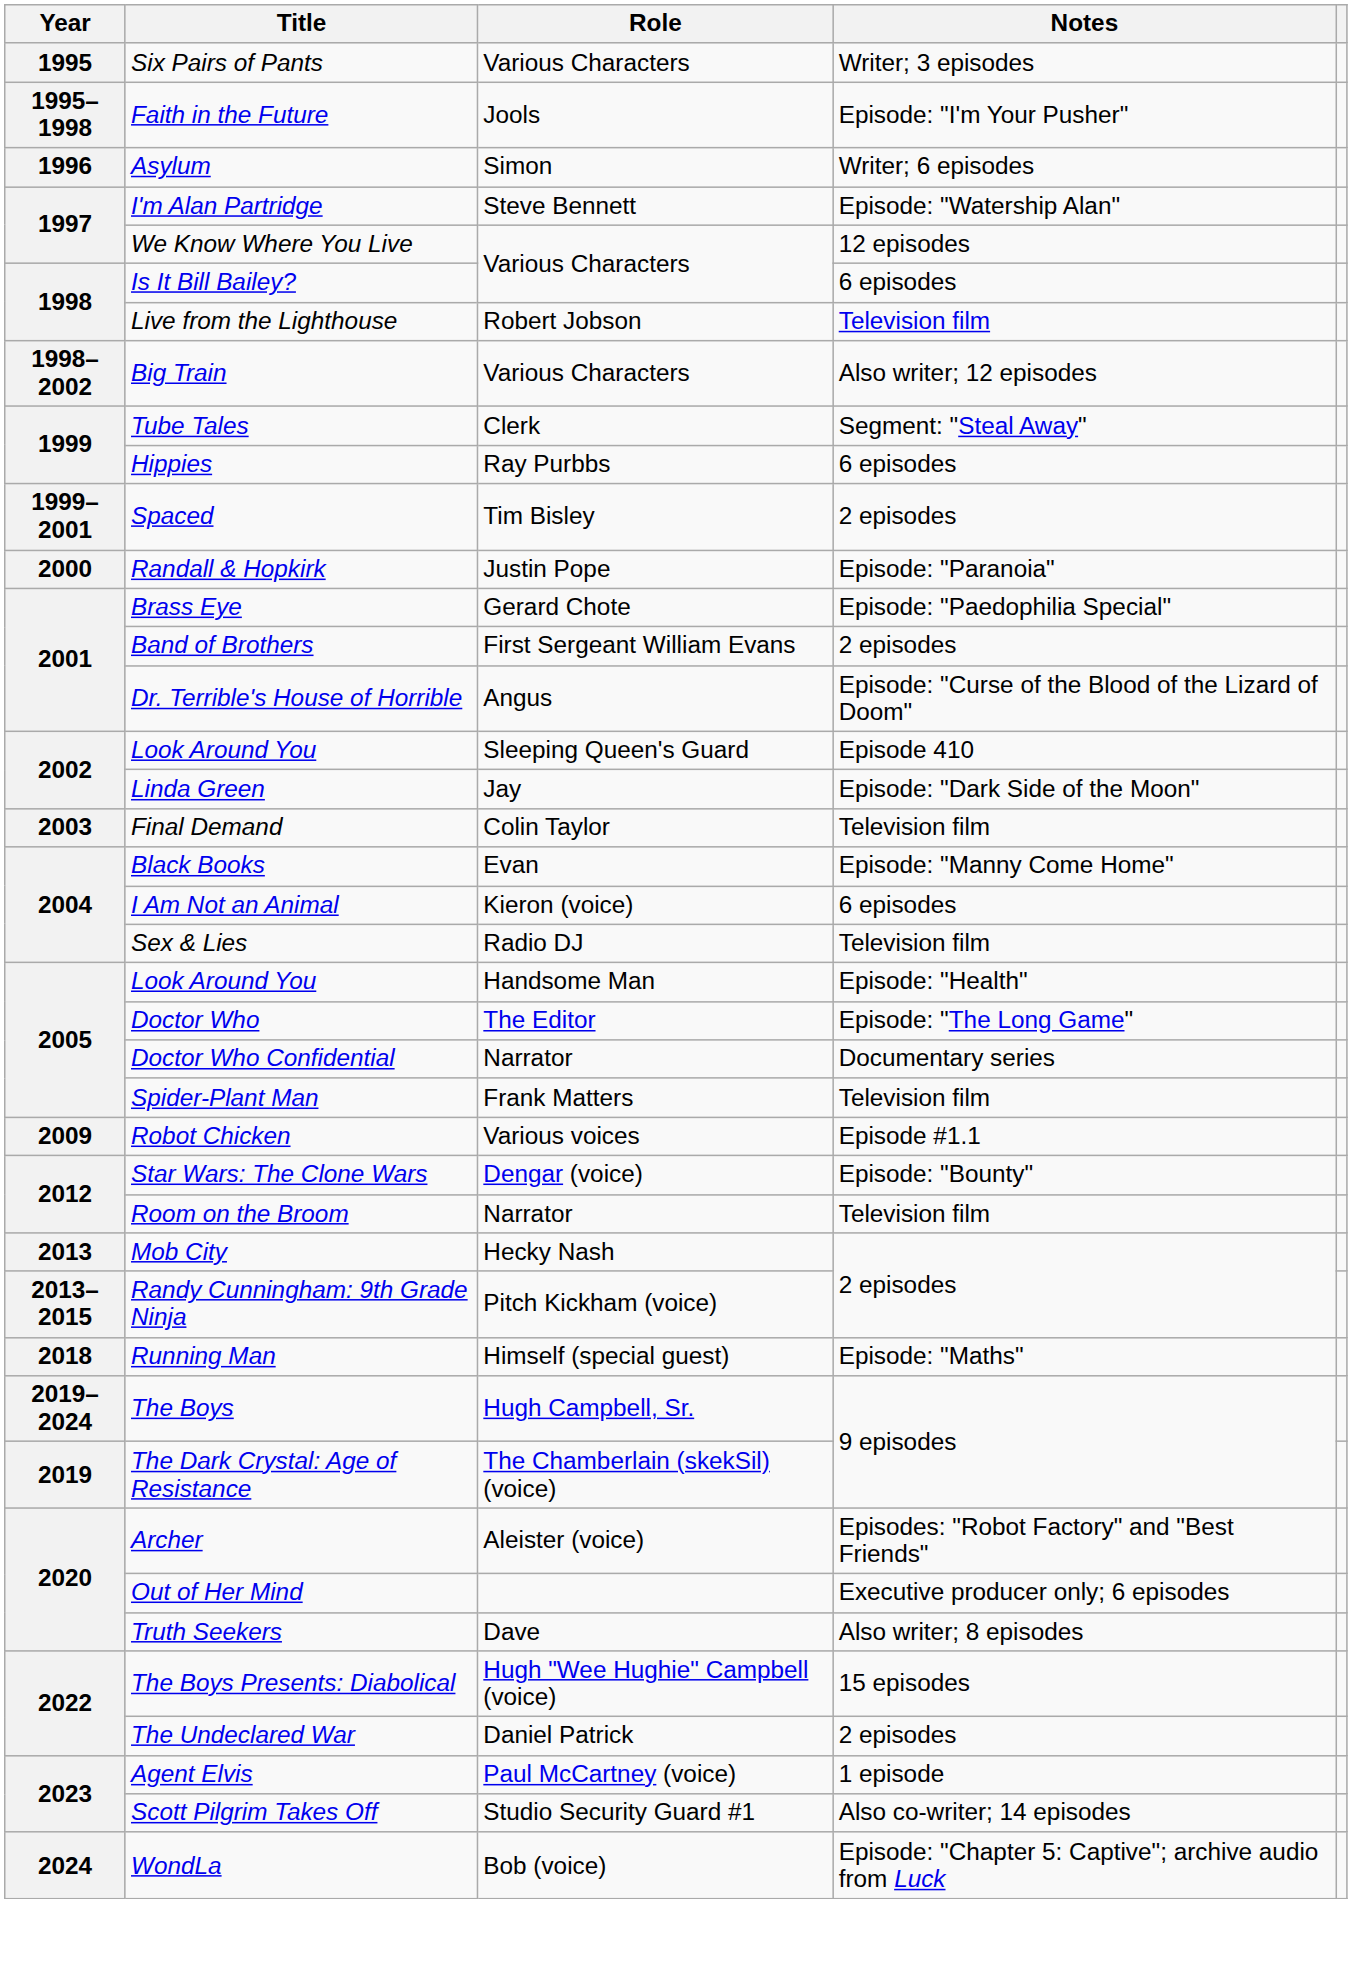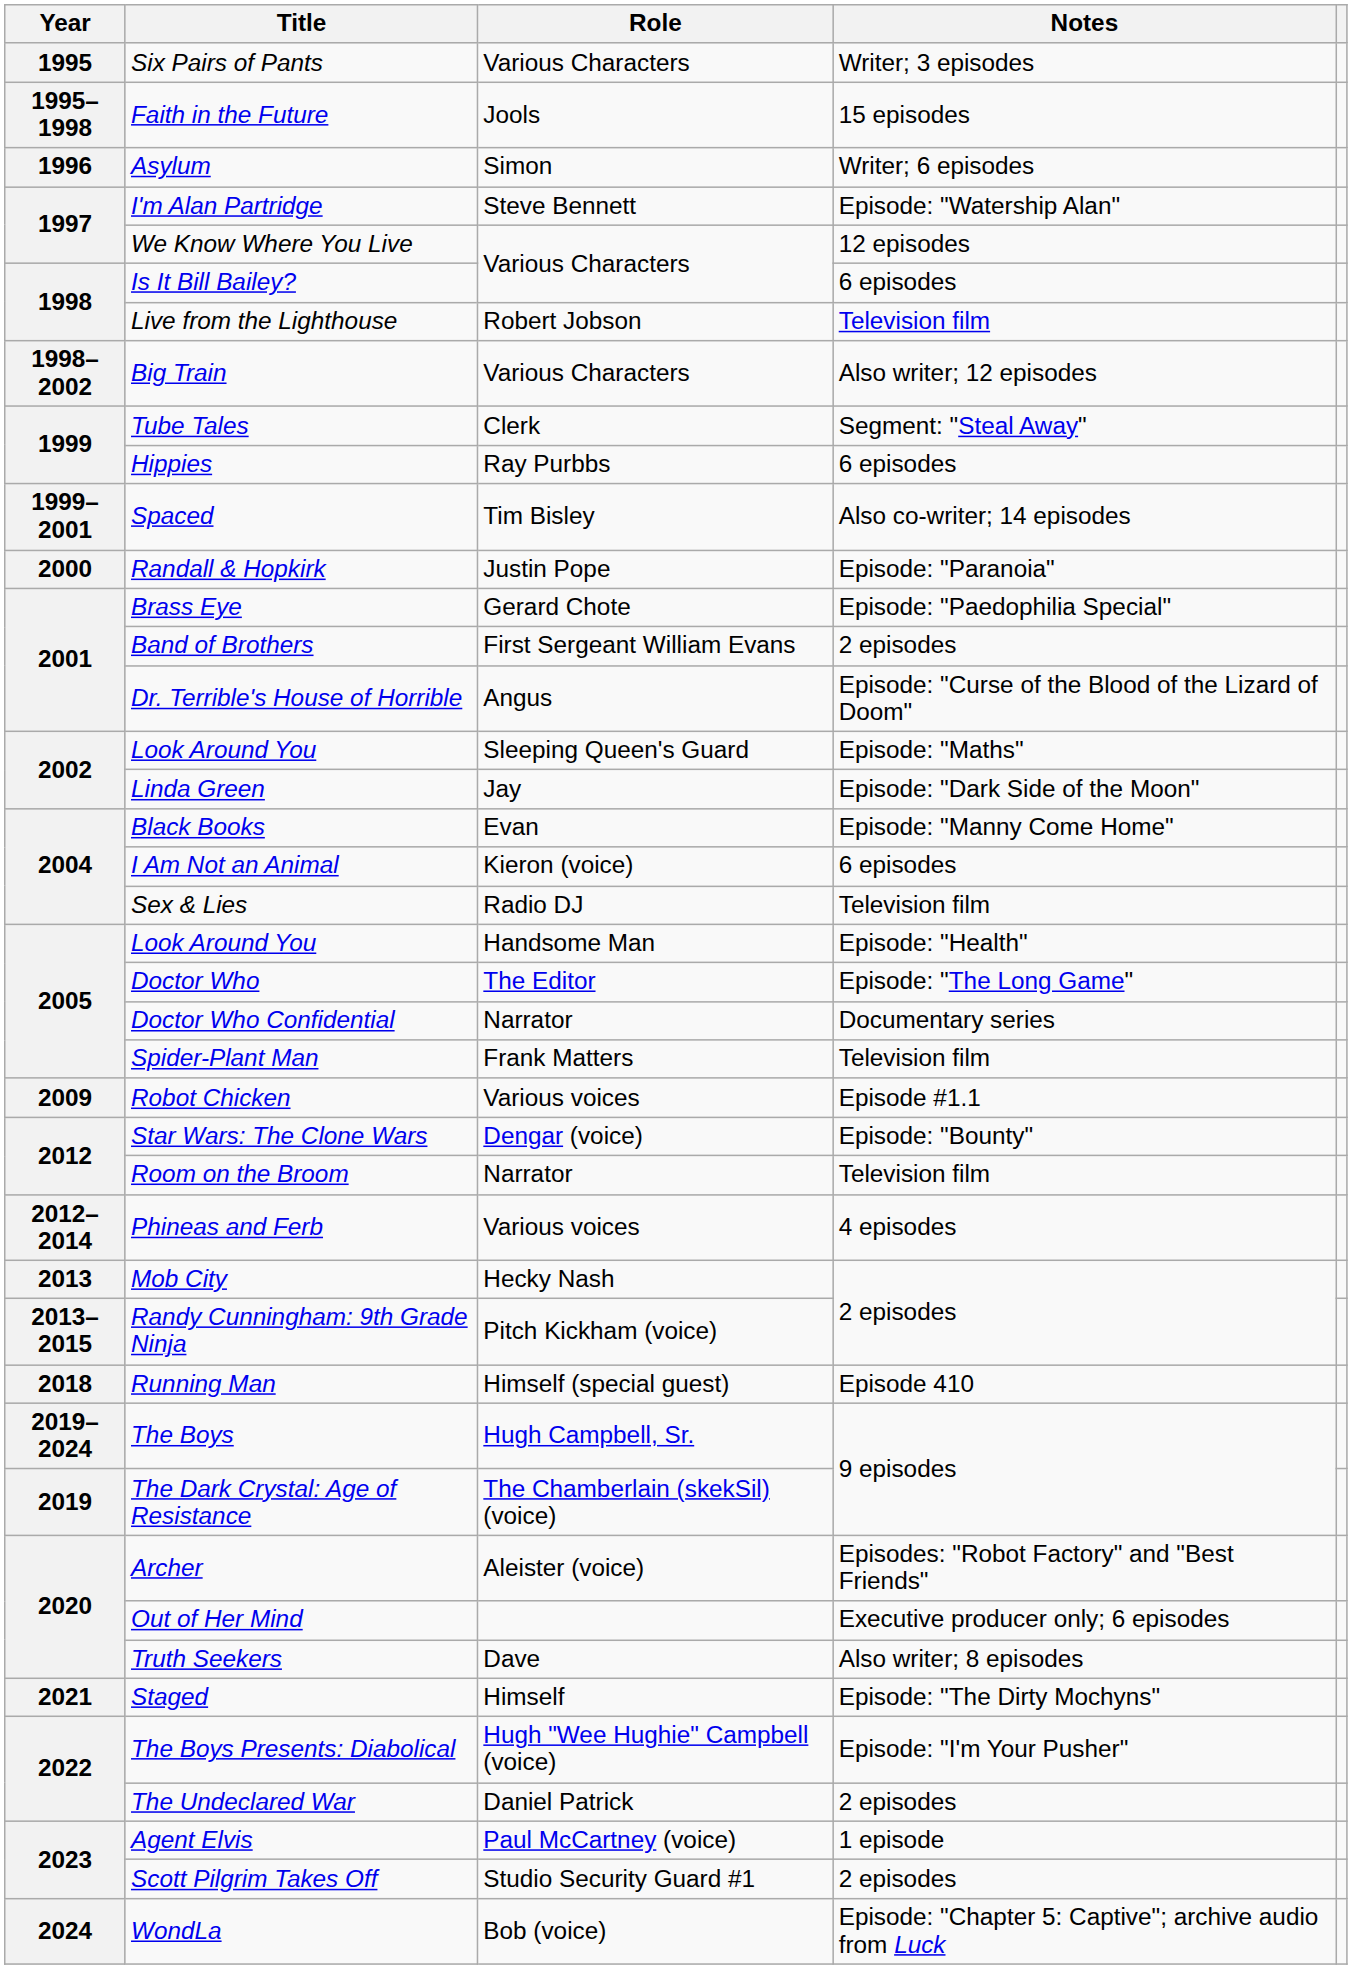 <table class="wikitable plainrowheaders sortable" style="margin-right: 0;">
 <tr>
 <th scope="col">Year</th>
 <th scope="col">Title</th>
 <th scope="col">Role</th>
 <th scope="col" class="unsortable">Notes</th>
 <th scope="col" class="unsortable"></th>
 </tr>
 <tr>
 <th scope="row">1995</th>
 <td><em>Six Pairs of Pants</em></td>
 <td>Various Characters</td>
 <td>Writer; 3 episodes</td>
 <td style="text-align: center;"></td>
 </tr>
 <tr>
 <th scope="row">1995–1998</th>
 <td><em><a href='#'>Faith in the Future</a></em></td>
 <td>Jools</td>
-<td>Episode: "I'm Your Pusher"</td>
+<td>15 episodes</td>
 <td style="text-align: center;"></td>
 </tr>
 <tr>
 <th scope="row">1996</th>
 <td><em><a href='#'>Asylum</a></em></td>
 <td>Simon</td>
 <td>Writer; 6 episodes</td>
 <td style="text-align: center;"></td>
 </tr>
 <tr>
 <th rowspan="2" scope="row">1997</th>
 <td><em><a href='#'>I'm Alan Partridge</a></em></td>
 <td>Steve Bennett</td>
 <td>Episode: "Watership Alan"</td>
 <td style="text-align: center;"></td>
 </tr>
 <tr>
 <td><em>We Know Where You Live</em></td>
 <td rowspan="2">Various Characters</td>
 <td>12 episodes</td>
 <td style="text-align: center;"></td>
 </tr>
 <tr>
 <th rowspan="2" scope="row">1998</th>
 <td><em><a href='#'>Is It Bill Bailey?</a></em></td>
 <td>6 episodes</td>
 <td style="text-align: center;"></td>
 </tr>
 <tr>
 <td><em>Live from the Lighthouse</em></td>
 <td>Robert Jobson</td>
 <td><a href='#'>Television film</a></td>
 <td style="text-align: center;"></td>
 </tr>
 <tr>
 <th scope="row">1998–2002</th>
 <td><em><a href='#'>Big Train</a></em></td>
 <td>Various Characters</td>
 <td>Also writer; 12 episodes</td>
 <td style="text-align: center;"></td>
 </tr>
 <tr>
 <th rowspan="2" scope="row">1999</th>
 <td><em><a href='#'>Tube Tales</a></em></td>
 <td>Clerk</td>
 <td>Segment: "<a href='#'>Steal Away</a>"</td>
 <td style="text-align: center;"></td>
 </tr>
 <tr>
 <td><em><a href='#'>Hippies</a></em></td>
 <td>Ray Purbbs</td>
 <td>6 episodes</td>
 <td style="text-align: center;"></td>
 </tr>
 <tr>
 <th scope="row">1999–2001</th>
 <td><em><a href='#'>Spaced</a></em></td>
 <td>Tim Bisley</td>
-<td>2 episodes</td>
+<td>Also co-writer; 14 episodes</td>
 <td style="text-align: center;"></td>
 </tr>
 <tr>
 <th scope="row">2000</th>
 <td><em><a href='#'>Randall & Hopkirk</a></em></td>
 <td>Justin Pope</td>
 <td>Episode: "Paranoia"</td>
 <td style="text-align: center;"></td>
 </tr>
 <tr>
 <th rowspan="3" scope="row">2001</th>
 <td><em><a href='#'>Brass Eye</a></em></td>
 <td>Gerard Chote</td>
 <td>Episode: "Paedophilia Special"</td>
 <td style="text-align: center;"></td>
 </tr>
 <tr>
 <td><em><a href='#'>Band of Brothers</a></em></td>
 <td>First Sergeant William Evans</td>
 <td>2 episodes</td>
 <td style="text-align: center;"></td>
 </tr>
 <tr>
 <td><em><a href='#'>Dr. Terrible's House of Horrible</a></em></td>
 <td>Angus</td>
 <td>Episode: "Curse of the Blood of the Lizard of Doom"</td>
 <td style="text-align: center;"></td>
 </tr>
 <tr>
 <th rowspan="2" scope="row">2002</th>
 <td><em><a href='#'>Look Around You</a></em></td>
 <td>Sleeping Queen's Guard</td>
-<td>Episode 410</td>
+<td>Episode: "Maths"</td>
 <td style="text-align: center;"></td>
 </tr>
 <tr>
 <td><em><a href='#'>Linda Green</a></em></td>
 <td>Jay</td>
 <td>Episode: "Dark Side of the Moon"</td>
-<td style="text-align: center;"></td>
-</tr>
-<tr>
-<th scope="row">2003</th>
-<td><em>Final Demand</em></td>
-<td>Colin Taylor</td>
-<td>Television film</td>
 <td style="text-align: center;"></td>
 </tr>
 <tr>
 <th rowspan="3" scope="row">2004</th>
 <td><em><a href='#'>Black Books</a></em></td>
 <td>Evan</td>
 <td>Episode: "Manny Come Home"</td>
 <td style="text-align: center;"></td>
 </tr>
 <tr>
 <td><em><a href='#'>I Am Not an Animal</a></em></td>
 <td>Kieron (voice)</td>
 <td>6 episodes</td>
 <td style="text-align: center;"></td>
 </tr>
 <tr>
 <td><em>Sex & Lies</em></td>
 <td>Radio DJ</td>
 <td>Television film</td>
 <td style="text-align: center;"></td>
 </tr>
 <tr>
 <th rowspan="4" scope="row">2005</th>
 <td><em><a href='#'>Look Around You</a></em></td>
 <td>Handsome Man</td>
 <td>Episode: "Health"</td>
 <td style="text-align: center;"></td>
 </tr>
 <tr>
 <td><em><a href='#'>Doctor Who</a></em></td>
 <td><a href='#'>The Editor</a></td>
 <td>Episode: "<a href='#'>The Long Game</a>"</td>
 <td style="text-align: center;"></td>
 </tr>
 <tr>
 <td><em><a href='#'>Doctor Who Confidential</a></em></td>
 <td>Narrator</td>
 <td>Documentary series</td>
 <td style="text-align: center;"></td>
 </tr>
 <tr>
 <td><em><a href='#'>Spider-Plant Man</a></em></td>
 <td>Frank Matters</td>
 <td>Television film</td>
 <td style="text-align: center;"></td>
 </tr>
 <tr>
 <th scope="row">2009</th>
 <td><em><a href='#'>Robot Chicken</a></em></td>
 <td>Various voices</td>
 <td>Episode #1.1</td>
 <td style="text-align: center;"></td>
 </tr>
 <tr>
 <th rowspan="2" scope="row">2012</th>
 <td><em><a href='#'>Star Wars: The Clone Wars</a></em></td>
 <td><a href='#'>Dengar</a> (voice)</td>
 <td>Episode: "Bounty"</td>
 <td style="text-align: center;"></td>
 </tr>
 <tr>
 <td><em><a href='#'>Room on the Broom</a></em></td>
 <td>Narrator</td>
 <td>Television film</td>
 <td style="text-align: center;"></td>
 </tr>
 <tr>
+<th scope="row">2012–2014</th>
+<td><em><a href='#'>Phineas and Ferb</a></em></td>
+<td>Various voices</td>
+<td>4 episodes</td>
+<td style="text-align: center;"></td>
+</tr>
+<tr>
 <th scope="row">2013</th>
 <td><em><a href='#'>Mob City</a></em></td>
 <td>Hecky Nash</td>
 <td rowspan="2">2 episodes</td>
 <td style="text-align: center;"></td>
 </tr>
 <tr>
 <th scope="row">2013–2015</th>
 <td><em><a href='#'>Randy Cunningham: 9th Grade Ninja</a></em></td>
 <td>Pitch Kickham (voice)</td>
 <td style="text-align: center;"></td>
 </tr>
 <tr>
 <th scope="row">2018</th>
 <td><em><a href='#'>Running Man</a></em></td>
 <td>Himself (special guest)</td>
-<td>Episode: "Maths"</td>
+<td>Episode 410</td>
 <td style="text-align: center;"></td>
 </tr>
 <tr>
 <th scope="row">2019–2024</th>
 <td><em><a href='#'>The Boys</a></em></td>
 <td><a href='#'>Hugh Campbell, Sr.</a></td>
 <td rowspan="2">9 episodes</td>
 <td style="text-align: center;"></td>
 </tr>
 <tr>
 <th scope="row">2019</th>
 <td><em><a href='#'>The Dark Crystal: Age of Resistance</a></em></td>
 <td><a href='#'>The Chamberlain (skekSil)</a> (voice)</td>
 <td style="text-align: center;"></td>
 </tr>
 <tr>
 <th rowspan="3" scope="row">2020</th>
 <td><em><a href='#'>Archer</a></em></td>
 <td>Aleister (voice)</td>
 <td>Episodes: "Robot Factory" and "Best Friends"</td>
 <td style="text-align: center;"></td>
 </tr>
 <tr>
 <td><em><a href='#'>Out of Her Mind</a></em></td>
 <td></td>
 <td>Executive producer only; 6 episodes</td>
 <td style="text-align: center;"></td>
 </tr>
 <tr>
 <td><em><a href='#'>Truth Seekers</a></em></td>
 <td>Dave</td>
 <td>Also writer; 8 episodes</td>
 <td style="text-align: center;"></td>
 </tr>
 <tr>
+<th scope="row">2021</th>
+<td><em><a href='#'>Staged</a></em></td>
+<td>Himself</td>
+<td>Episode: "The Dirty Mochyns"</td>
+<td style="text-align: center;"></td>
+</tr>
+<tr>
 <th rowspan="2" scope="row">2022</th>
 <td><em><a href='#'>The Boys Presents: Diabolical</a></em></td>
 <td><a href='#'>Hugh "Wee Hughie" Campbell</a> (voice)</td>
-<td>15 episodes</td>
+<td>Episode: "I'm Your Pusher"</td>
 <td style="text-align: center;"></td>
 </tr>
 <tr>
 <td><em><a href='#'>The Undeclared War</a></em></td>
 <td>Daniel Patrick</td>
 <td>2 episodes</td>
 <td style="text-align: center;"></td>
 </tr>
 <tr>
 <th rowspan="2" scope="row">2023</th>
 <td><em><a href='#'>Agent Elvis</a></em></td>
 <td><a href='#'>Paul McCartney</a> (voice)</td>
 <td>1 episode</td>
 <td style="text-align: center;"></td>
 </tr>
 <tr>
 <td><em><a href='#'>Scott Pilgrim Takes Off</a></em></td>
 <td>Studio Security Guard #1</td>
-<td>Also co-writer; 14 episodes</td>
+<td>2 episodes</td>
 <td></td>
 </tr>
 <tr>
 <th scope="row">2024</th>
 <td><em><a href='#'>WondLa</a></em></td>
 <td>Bob (voice)</td>
 <td>Episode: "Chapter 5: Captive"; archive audio from <em><a href='#'>Luck</a></em></td>
 <td></td>
 </tr>
 </table>
